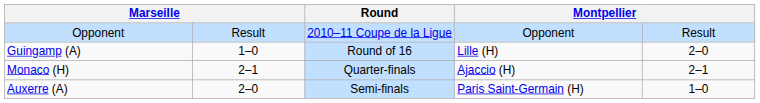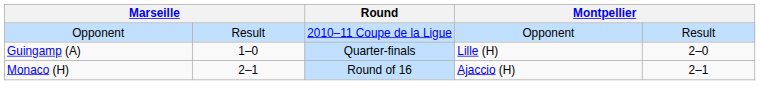 <table class="wikitable" style="text-align:center; white-space:nowrap;">
 <tr>
 <th colspan="2"><a href='#'>Marseille</a></th>
 <th>Round</th>
 <th colspan="2"><a href='#'>Montpellier</a></th>
 </tr>
 <tr style="background:#C1E0FF;">
 <td style="width:25%;">Opponent</td>
 <td style="width:15%;">Result</td>
 <td><a href='#'>2010–11 Coupe de la Ligue</a></td>
 <td style="width:25%;">Opponent</td>
 <td style="width:15%;">Result</td>
 </tr>
 <tr>
 <td style="text-align:left"><a href='#'>Guingamp</a> (A)</td>
 <td>1–0</td>
-<td style="background:#C1E0FF;">Round of 16</td>
+<td style="background:#C1E0FF;">Quarter-finals</td>
 <td style="text-align:left"><a href='#'>Lille</a> (H)</td>
 <td>2–0</td>
 </tr>
 <tr>
 <td style="text-align:left"><a href='#'>Monaco</a> (H)</td>
 <td>2–1</td>
-<td style="background:#C1E0FF;">Quarter-finals</td>
+<td style="background:#C1E0FF;">Round of 16</td>
 <td style="text-align:left"><a href='#'>Ajaccio</a> (H)</td>
 <td>2–1</td>
 </tr>
-<tr>
-<td style="text-align:left"><a href='#'>Auxerre</a> (A)</td>
-<td>2–0</td>
-<td style="background:#C1E0FF;">Semi-finals</td>
-<td style="text-align:left"><a href='#'>Paris Saint-Germain</a> (H)</td>
-<td>1–0 </td>
-</tr>
 </table>
